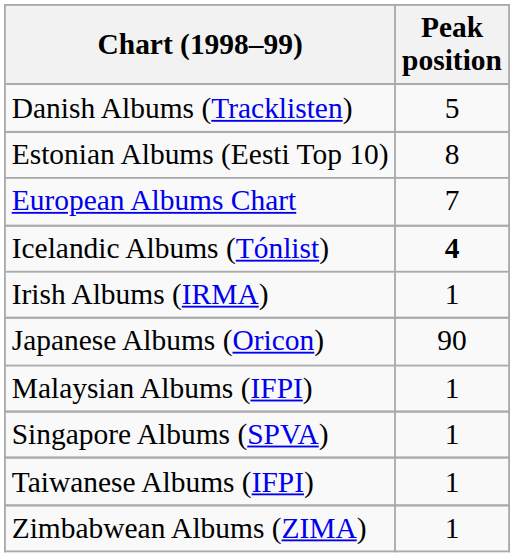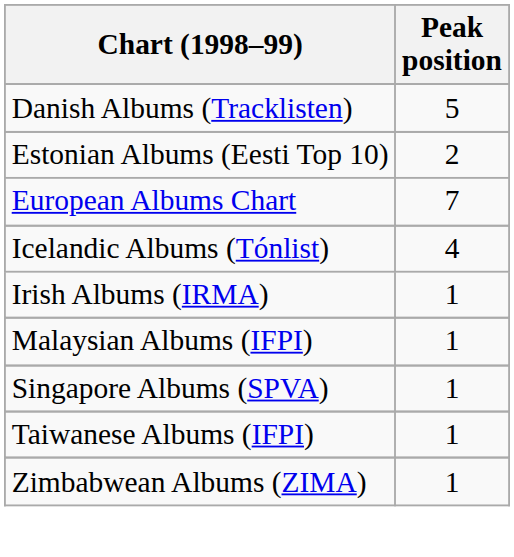 <table class="wikitable sortable">
 <tr>
 <th align="left">Chart (1998–99)</th>
 <th align="left">Peak<br>position</th>
 </tr>
 <tr>
 </tr>
 <tr>
 </tr>
 <tr>
 </tr>
 <tr>
 </tr>
 <tr>
 <td>Danish Albums (<a href='#'>Tracklisten</a>)</td>
 <td style="text-align:center;">5</td>
 </tr>
 <tr>
 </tr>
 <tr>
 <td>Estonian Albums (Eesti Top 10)</td>
-<td align="center">8</td>
+<td align="center">2</td>
 </tr>
 <tr>
 <td><a href='#'>European Albums Chart</a></td>
 <td style="text-align:center;">7</td>
 </tr>
 <tr>
 </tr>
 <tr>
 </tr>
 <tr>
 </tr>
 <tr>
 <td>Icelandic Albums (<a href='#'>Tónlist</a>)</td>
-<td align="center"><strong>4</strong></td>
+<td align="center">4</td>
 </tr>
 <tr>
 <td>Irish Albums (<a href='#'>IRMA</a>)</td>
 <td style="text-align:center;">1</td>
 </tr>
 <tr>
-</tr>
-<tr>
-<td>Japanese Albums (<a href='#'>Oricon</a>)</td>
-<td style="text-align:center;">90</td>
 </tr>
 <tr>
 <td align="left">Malaysian Albums (<a href='#'>IFPI</a>)</td>
 <td style="text-align:center;">1</td>
 </tr>
 <tr>
 </tr>
 <tr>
 </tr>
 <tr>
 </tr>
 <tr>
 <td>Singapore Albums (<a href='#'>SPVA</a>)</td>
 <td align="center">1</td>
 </tr>
 <tr>
 </tr>
 <tr>
 </tr>
 <tr>
 <td>Taiwanese Albums (<a href='#'>IFPI</a>)</td>
 <td style="text-align:center;">1</td>
 </tr>
 <tr>
 </tr>
 <tr>
 </tr>
 <tr>
 <td align="left">Zimbabwean Albums (<a href='#'>ZIMA</a>)</td>
 <td style="text-align:center;">1</td>
 </tr>
 </table>
